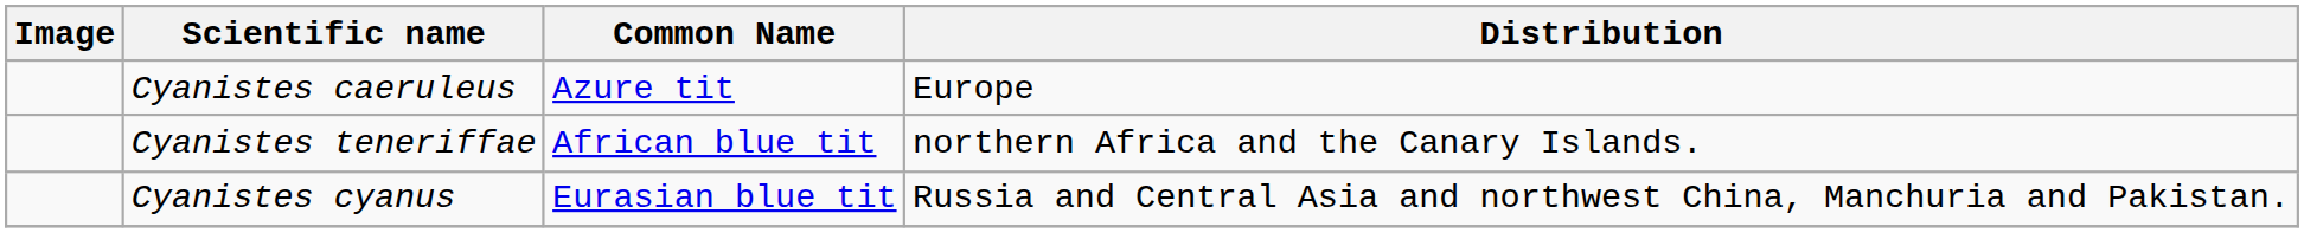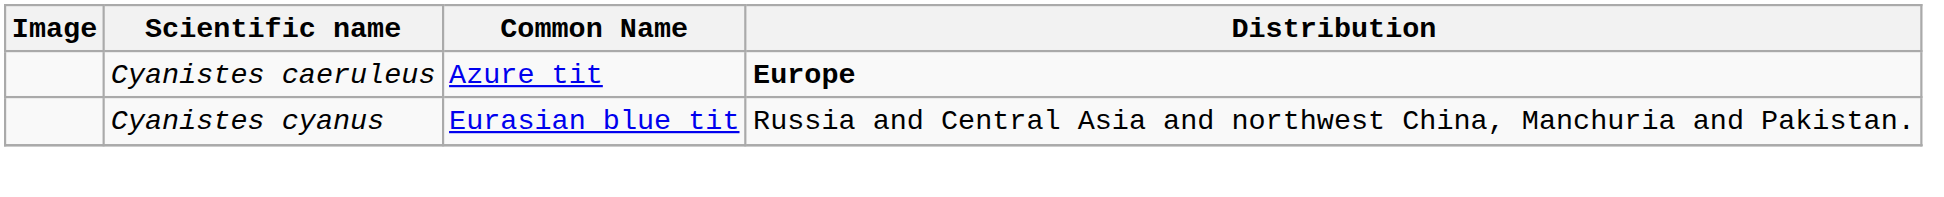 <table class="wikitable">
 <tr>
 <th>Image</th>
 <th>Scientific name</th>
 <th>Common Name</th>
 <th>Distribution</th>
 </tr>
 <tr>
 <td></td>
 <td><em>Cyanistes caeruleus</em></td>
 <td><a href='#'>Azure tit</a></td>
-<td>Europe</td>
-</tr>
-<tr>
-<td></td>
-<td><em>Cyanistes teneriffae</em></td>
-<td><a href='#'>African blue tit</a></td>
-<td>northern Africa and the Canary Islands.</td>
+<td><strong>Europe</strong></td>
 </tr>
 <tr>
 <td></td>
 <td><em>Cyanistes cyanus</em></td>
 <td><a href='#'>Eurasian blue tit</a></td>
 <td>Russia and Central Asia and northwest China, Manchuria and Pakistan.</td>
 </tr>
 <tr>
 </tr>
 </table>
